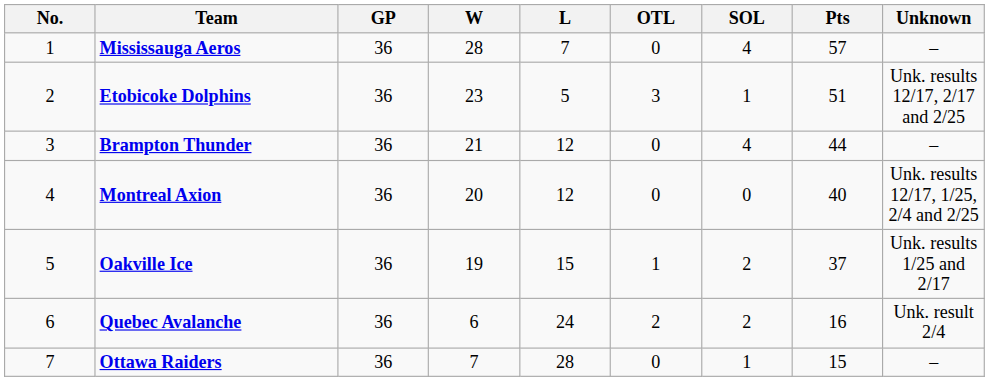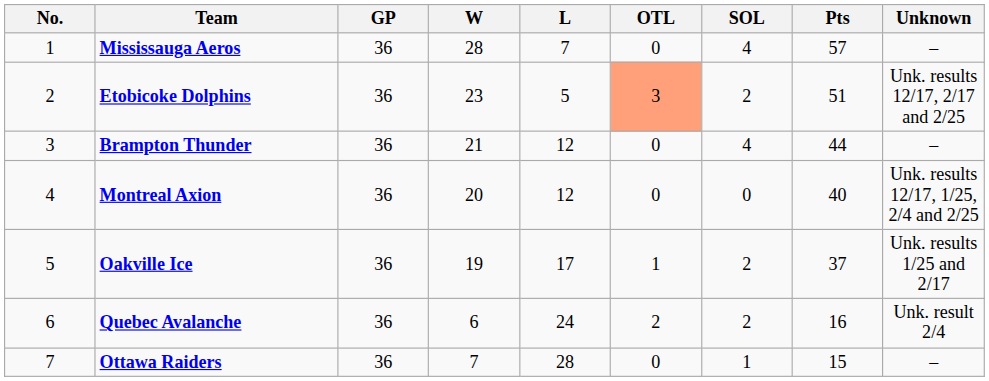 <table class="wikitable sortable">
 <tr>
 <th bgcolor="#DDDDFF" width="7.5%" title="Division rank">No.</th>
 <th bgcolor="#DDDDFF" width="20%">Team</th>
 <th bgcolor="#DDDDFF" width="7.5%" title="Games played" class="unsortable">GP</th>
 <th bgcolor="#DDDDFF" width="7.5%" title="Wins">W</th>
 <th bgcolor="#DDDDFF" width="7.5%" title="Losses">L</th>
 <th bgcolor="#DDDDFF" width="7.5%" title="Overtime Losses">OTL</th>
 <th bgcolor="#DDDDFF" width="7.5%" title="Shootout Losses">SOL</th>
 <th bgcolor="#DDDDFF" width="7.5%" title="Points">Pts</th>
 <th bgcolor="#DDDDFF" width="7.5%" title="Unknown">Unknown</th>
 </tr>
 <tr align=center>
 <td>1</td>
 <td align=left><strong><a href='#'>Mississauga Aeros</a></strong></td>
 <td>36</td>
 <td>28</td>
 <td>7</td>
 <td>0</td>
 <td>4</td>
 <td>57</td>
 <td>–</td>
 </tr>
 <tr align=center>
 <td>2</td>
 <td align=left><strong><a href='#'>Etobicoke Dolphins</a></strong></td>
 <td>36</td>
 <td>23</td>
 <td>5</td>
-<td>3</td>
-<td>1</td>
+<td style="background: lightsalmon;">3</td>
+<td>2</td>
 <td>51</td>
 <td>Unk. results 12/17, 2/17 and 2/25</td>
 </tr>
 <tr align=center>
 <td>3</td>
 <td align=left><strong><a href='#'>Brampton Thunder</a></strong></td>
 <td>36</td>
 <td>21</td>
 <td>12</td>
 <td>0</td>
 <td>4</td>
 <td>44</td>
 <td>–</td>
 </tr>
 <tr align=center>
 <td>4</td>
 <td align=left><strong><a href='#'>Montreal Axion</a></strong></td>
 <td>36</td>
 <td>20</td>
 <td>12</td>
 <td>0</td>
 <td>0</td>
 <td>40</td>
 <td>Unk. results 12/17, 1/25, 2/4 and 2/25</td>
 </tr>
 <tr align=center>
 <td>5</td>
 <td align=left><strong><a href='#'>Oakville Ice</a></strong></td>
 <td>36</td>
 <td>19</td>
-<td>15</td>
+<td>17</td>
 <td>1</td>
 <td>2</td>
 <td>37</td>
 <td>Unk. results 1/25 and 2/17</td>
 </tr>
 <tr align=center>
 <td>6</td>
 <td align=left><strong><a href='#'>Quebec Avalanche</a></strong></td>
 <td>36</td>
 <td>6</td>
 <td>24</td>
 <td>2</td>
 <td>2</td>
 <td>16</td>
 <td>Unk. result 2/4</td>
 </tr>
 <tr align=center>
 <td>7</td>
 <td align=left><strong><a href='#'>Ottawa Raiders</a></strong></td>
 <td>36</td>
 <td>7</td>
 <td>28</td>
 <td>0</td>
 <td>1</td>
 <td>15</td>
 <td>–</td>
 </tr>
 </table>
